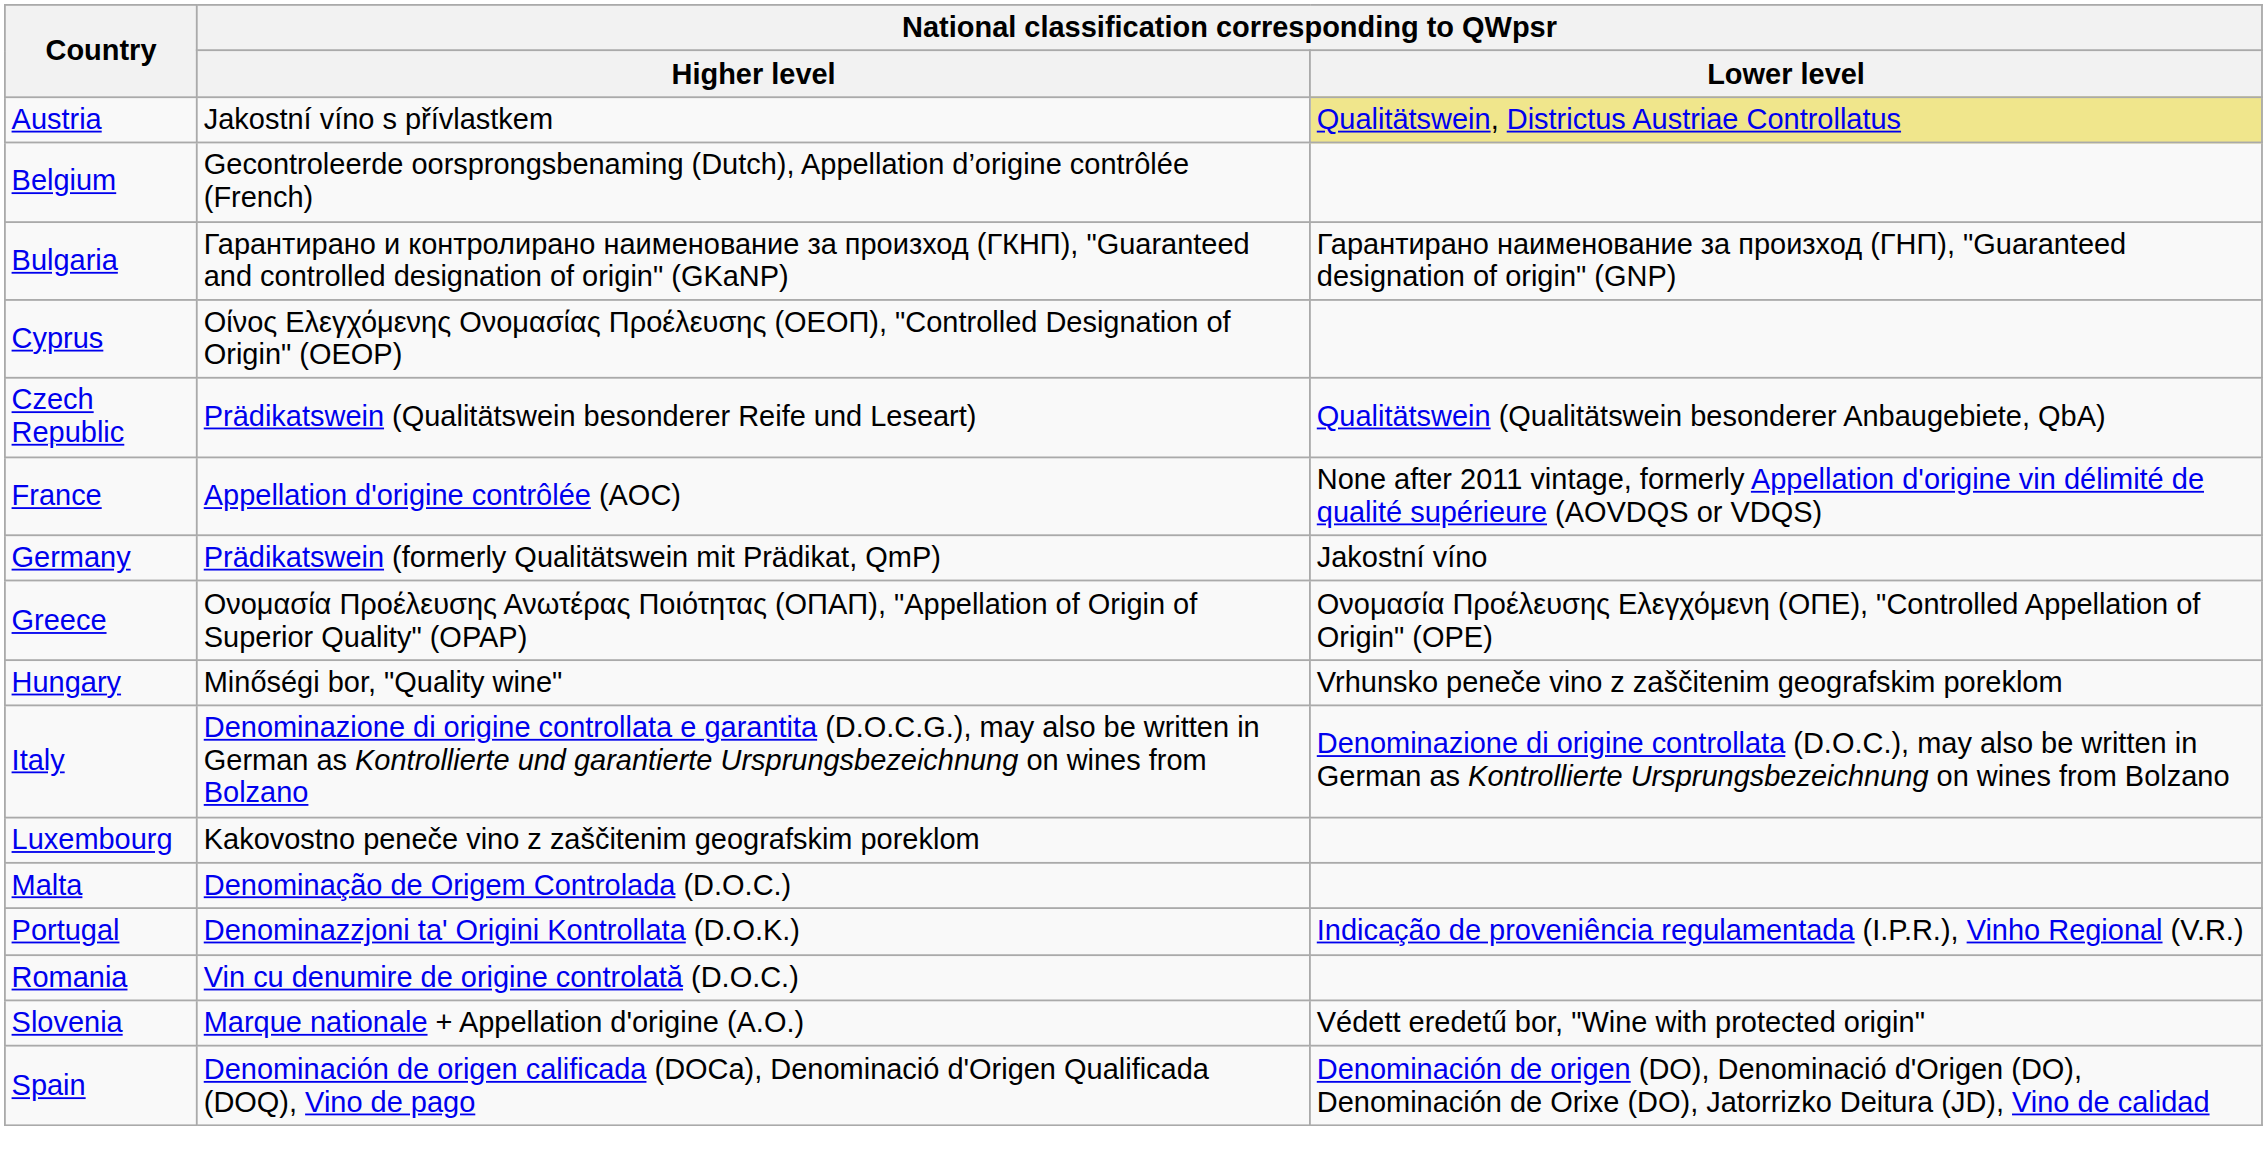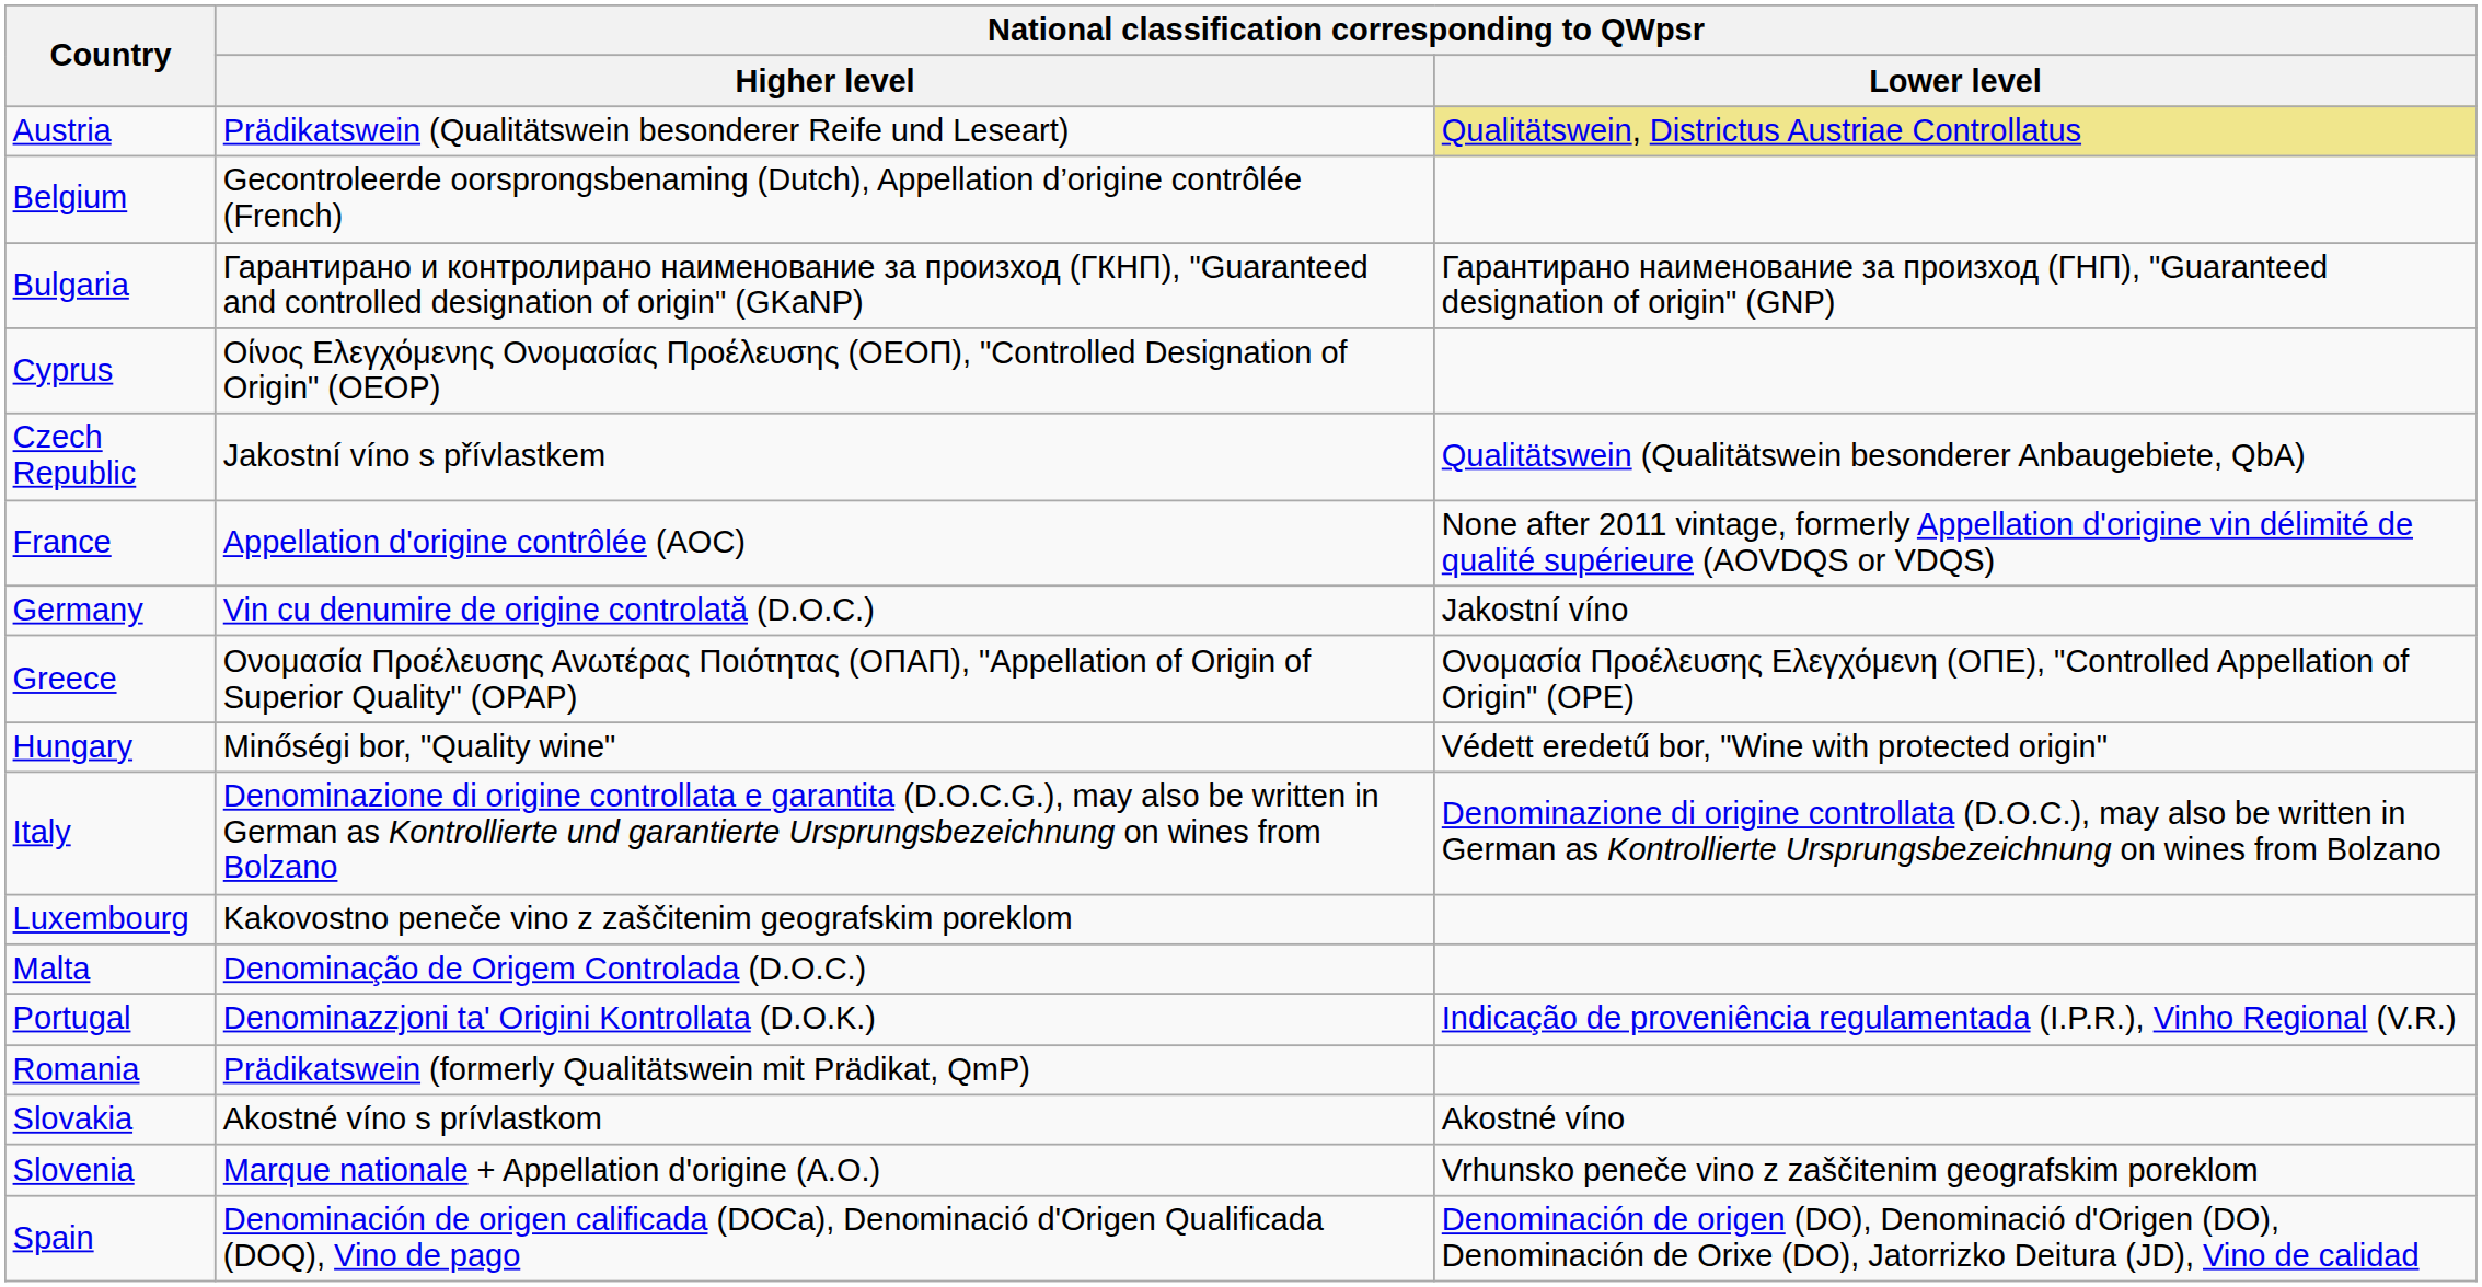 <table class="wikitable">
 <tr>
 <th rowspan="2">Country</th>
 <th colspan="2">National classification corresponding to QWpsr</th>
 </tr>
 <tr bgcolor="lightgrey">
 <th>Higher level</th>
 <th>Lower level</th>
 </tr>
 <tr>
 <td> <a href='#'>Austria</a></td>
-<td>Jakostní víno s přívlastkem</td>
+<td><a href='#'>Prädikatswein</a> (Qualitätswein besonderer Reife und Leseart)</td>
 <td style="background: khaki;"><a href='#'>Qualitätswein</a>, <a href='#'>Districtus Austriae Controllatus</a></td>
 </tr>
 <tr>
 <td> <a href='#'>Belgium</a></td>
 <td>Gecontroleerde oorsprongsbenaming (Dutch), Appellation d’origine contrôlée (French)</td>
 <td></td>
 </tr>
 <tr>
 <td> <a href='#'>Bulgaria</a></td>
 <td>Гарантирано и контролирано наименование за произход (ГКНП), "Guaranteed and controlled designation of origin" (GKaNP)</td>
 <td>Гарантирано наименование за произход (ГНП), "Guaranteed designation of origin" (GNP)</td>
 </tr>
 <tr>
 <td> <a href='#'>Cyprus</a></td>
 <td>Οίνος Ελεγχόμενης Ονομασίας Προέλευσης (ΟΕΟΠ), "Controlled Designation of Origin" (OEOP)</td>
 <td></td>
 </tr>
 <tr>
 <td> <a href='#'>Czech Republic</a></td>
-<td><a href='#'>Prädikatswein</a> (Qualitätswein besonderer Reife und Leseart)</td>
+<td>Jakostní víno s přívlastkem</td>
 <td><a href='#'>Qualitätswein</a> (Qualitätswein besonderer Anbaugebiete, QbA)</td>
 </tr>
 <tr>
 <td> <a href='#'>France</a></td>
 <td><a href='#'>Appellation d'origine contrôlée</a> (AOC)</td>
 <td>None after 2011 vintage, formerly <a href='#'>Appellation d'origine vin délimité de qualité supérieure</a> (AOVDQS or VDQS)</td>
 </tr>
 <tr>
 <td> <a href='#'>Germany</a></td>
-<td><a href='#'>Prädikatswein</a> (formerly Qualitätswein mit Prädikat, QmP)</td>
+<td><a href='#'>Vin cu denumire de origine controlată</a> (D.O.C.)</td>
 <td>Jakostní víno</td>
 </tr>
 <tr>
 <td> <a href='#'>Greece</a></td>
 <td>Ονομασία Προέλευσης Ανωτέρας Ποιότητας (ΟΠΑΠ), "Appellation of Origin of Superior Quality" (OPAP)</td>
 <td>Ονομασία Προέλευσης Ελεγχόμενη (ΟΠΕ), "Controlled Appellation of Origin" (OPE)</td>
 </tr>
 <tr>
 <td> <a href='#'>Hungary</a></td>
 <td>Minőségi bor, "Quality wine"</td>
-<td>Vrhunsko peneče vino z zaščitenim geografskim poreklom</td>
+<td>Védett eredetű bor, "Wine with protected origin"</td>
 </tr>
 <tr>
 <td> <a href='#'>Italy</a></td>
 <td><a href='#'>Denominazione di origine controllata e garantita</a> (D.O.C.G.), may also be written in German as <em>Kontrollierte und garantierte Ursprungsbezeichnung</em> on wines from <a href='#'>Bolzano</a></td>
 <td><a href='#'>Denominazione di origine controllata</a> (D.O.C.), may also be written in German as <em>Kontrollierte Ursprungsbezeichnung</em> on wines from Bolzano</td>
 </tr>
 <tr>
 <td> <a href='#'>Luxembourg</a></td>
 <td>Kakovostno peneče vino z zaščitenim geografskim poreklom</td>
 <td></td>
 </tr>
 <tr>
 <td> <a href='#'>Malta</a></td>
 <td><a href='#'>Denominação de Origem Controlada</a> (D.O.C.)</td>
 <td></td>
 </tr>
 <tr>
 <td> <a href='#'>Portugal</a></td>
 <td><a href='#'>Denominazzjoni ta' Origini Kontrollata</a> (D.O.K.)</td>
 <td><a href='#'>Indicação de proveniência regulamentada</a> (I.P.R.), <a href='#'>Vinho Regional</a> (V.R.)</td>
 </tr>
 <tr>
 <td> <a href='#'>Romania</a></td>
-<td><a href='#'>Vin cu denumire de origine controlată</a> (D.O.C.)</td>
+<td><a href='#'>Prädikatswein</a> (formerly Qualitätswein mit Prädikat, QmP)</td>
 <td></td>
+</tr>
+<tr>
+<td> <a href='#'>Slovakia</a></td>
+<td>Akostné víno s prívlastkom</td>
+<td>Akostné víno</td>
 </tr>
 <tr>
 <td> <a href='#'>Slovenia</a></td>
 <td><a href='#'>Marque nationale</a> + Appellation d'origine (A.O.)</td>
-<td>Védett eredetű bor, "Wine with protected origin"</td>
+<td>Vrhunsko peneče vino z zaščitenim geografskim poreklom</td>
 </tr>
 <tr>
 <td> <a href='#'>Spain</a></td>
 <td><a href='#'>Denominación de origen calificada</a> (DOCa), Denominació d'Origen Qualificada (DOQ), <a href='#'>Vino de pago</a></td>
 <td><a href='#'>Denominación de origen</a> (DO), Denominació d'Origen (DO), Denominación de Orixe (DO), Jatorrizko Deitura (JD), <a href='#'>Vino de calidad</a></td>
 </tr>
 </table>
